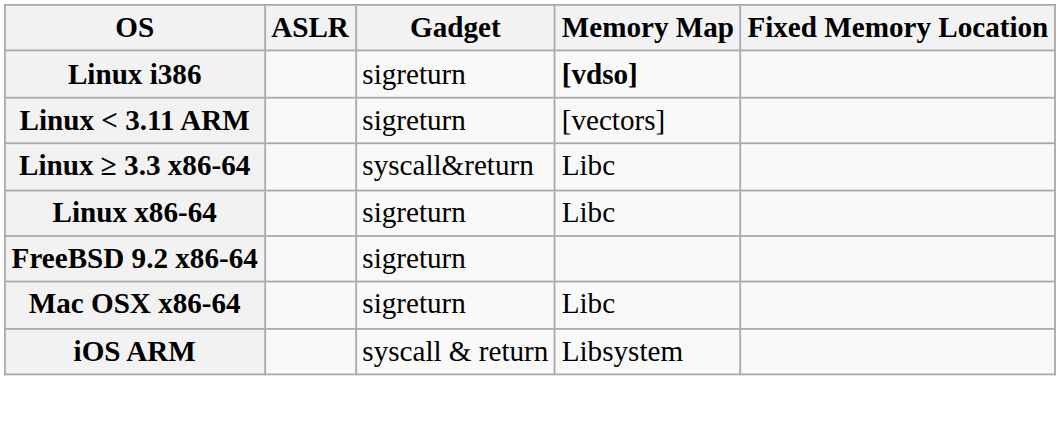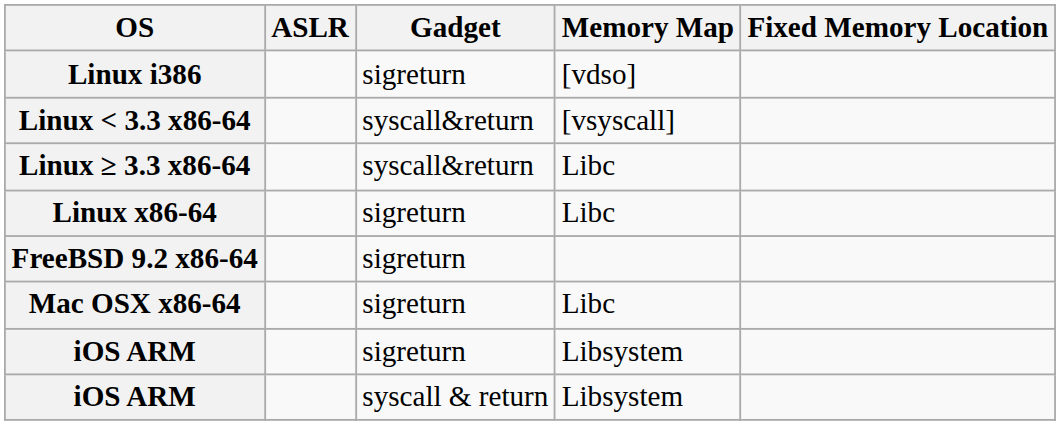 <table class="wikitable">
 <tr>
 <th scope="col">OS</th>
 <th scope="col">ASLR</th>
 <th scope="col">Gadget</th>
 <th scope="col">Memory Map</th>
 <th scope="col">Fixed Memory Location</th>
 </tr>
 <tr>
 <th scope="row">Linux i386</th>
 <td></td>
 <td>sigreturn</td>
-<td><strong>[vdso]</strong></td>
+<td>[vdso]</td>
 <td></td>
 </tr>
 <tr>
-<th scope="row">Linux < 3.11 ARM</th>
+<th scope="row">Linux < 3.3 x86-64</th>
 <td></td>
-<td>sigreturn</td>
-<td>[vectors]</td>
+<td>syscall&return</td>
+<td>[vsyscall]</td>
 <td></td>
 </tr>
 <tr>
 <th scope="row">Linux ≥ 3.3 x86-64</th>
 <td></td>
 <td>syscall&return</td>
 <td>Libc</td>
 <td></td>
 </tr>
 <tr>
 <th scope="row">Linux x86-64</th>
 <td></td>
 <td>sigreturn</td>
 <td>Libc</td>
 <td></td>
 </tr>
 <tr>
 <th scope="row">FreeBSD 9.2 x86-64</th>
 <td></td>
 <td>sigreturn</td>
 <td></td>
 <td></td>
 </tr>
 <tr>
 <th scope="row">Mac OSX x86-64</th>
 <td></td>
 <td>sigreturn</td>
 <td>Libc</td>
 <td></td>
 </tr>
 <tr>
 <th scope="row">iOS ARM</th>
 <td></td>
+<td>sigreturn</td>
+<td>Libsystem</td>
+<td></td>
+</tr>
+<tr>
+<th scope="row">iOS ARM</th>
+<td></td>
 <td>syscall & return</td>
 <td>Libsystem</td>
 <td></td>
 </tr>
 </table>
